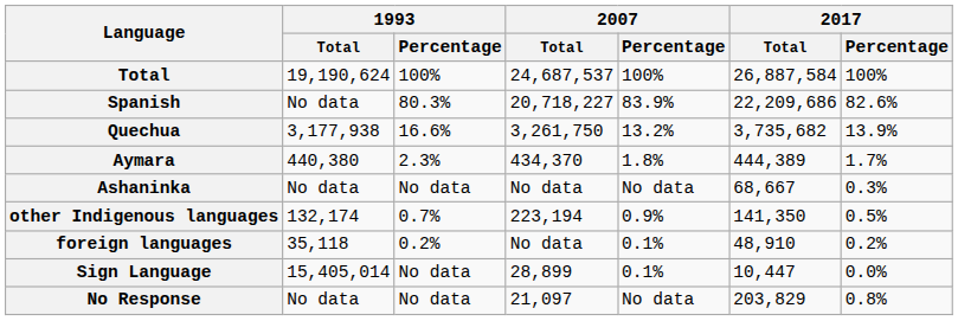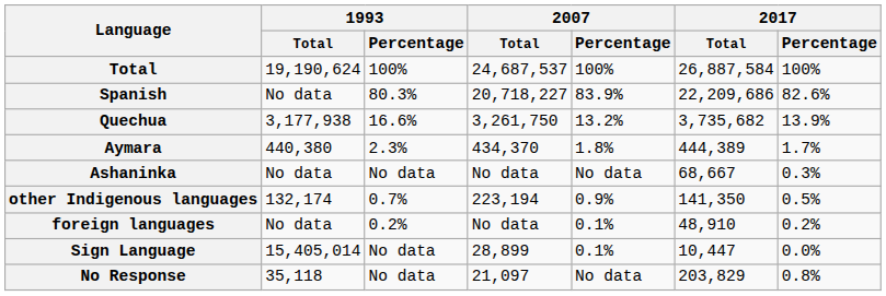 <table class="wikitable">
 <tr>
 <th rowspan="2">Language</th>
 <th colspan="2">1993</th>
 <th colspan="2">2007 </th>
 <th colspan="2">2017 </th>
 </tr>
 <tr>
 <th><small>Total</small></th>
 <th>Percentage</th>
 <th><small>Total</small></th>
 <th>Percentage</th>
 <th><small>Total</small></th>
 <th>Percentage</th>
 </tr>
 <tr>
 <th>Total</th>
 <td>19,190,624</td>
 <td>100%</td>
 <td>24,687,537</td>
 <td>100%</td>
 <td>26,887,584</td>
 <td>100%</td>
 </tr>
 <tr>
 <th>Spanish</th>
 <td>No data</td>
 <td>80.3%</td>
 <td>20,718,227</td>
 <td>83.9%</td>
 <td>22,209,686</td>
 <td>82.6%</td>
 </tr>
 <tr>
 <th>Quechua</th>
 <td>3,177,938</td>
 <td>16.6%</td>
 <td>3,261,750</td>
 <td>13.2%</td>
 <td>3,735,682</td>
 <td>13.9%</td>
 </tr>
 <tr>
 <th>Aymara</th>
 <td>440,380</td>
 <td>2.3%</td>
 <td>434,370</td>
 <td>1.8%</td>
 <td>444,389</td>
 <td>1.7%</td>
 </tr>
 <tr>
 <th>Ashaninka</th>
 <td>No data</td>
 <td>No data</td>
 <td>No data</td>
 <td>No data</td>
 <td>68,667</td>
 <td>0.3%</td>
 </tr>
 <tr>
 <th>other Indigenous languages</th>
 <td>132,174</td>
 <td>0.7%</td>
 <td>223,194</td>
 <td>0.9%</td>
 <td>141,350</td>
 <td>0.5%</td>
 </tr>
 <tr>
 <th>foreign languages</th>
-<td>35,118</td>
+<td>No data</td>
 <td>0.2%</td>
 <td>No data</td>
 <td>0.1%</td>
 <td>48,910</td>
 <td>0.2%</td>
 </tr>
 <tr>
 <th>Sign Language</th>
 <td>15,405,014</td>
 <td>No data</td>
 <td>28,899</td>
 <td>0.1%</td>
 <td>10,447</td>
 <td>0.0%</td>
 </tr>
 <tr>
 <th>No Response</th>
-<td>No data</td>
+<td>35,118</td>
 <td>No data</td>
 <td>21,097</td>
 <td>No data</td>
 <td>203,829</td>
 <td>0.8%</td>
 </tr>
 </table>
